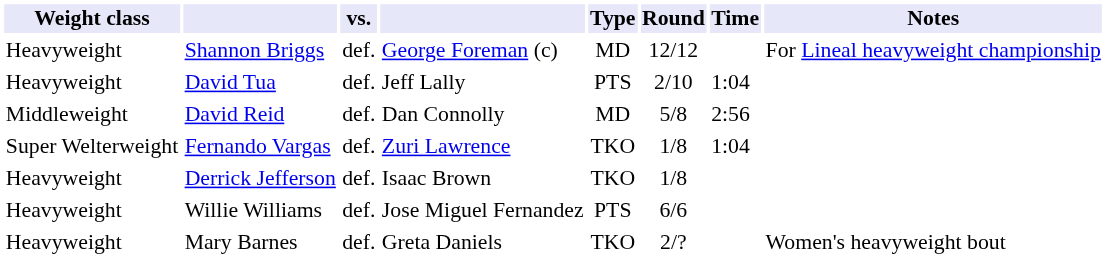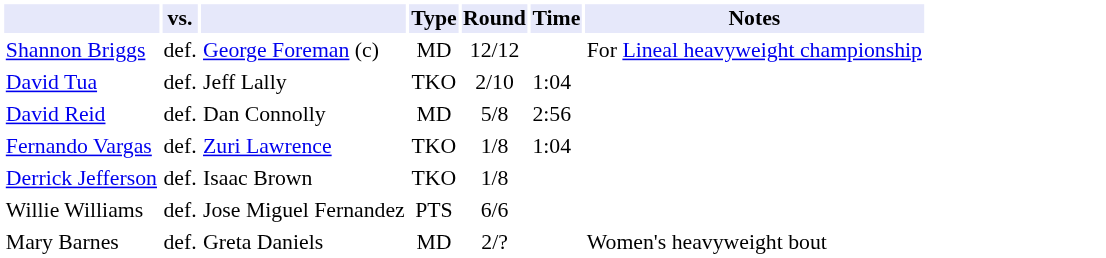 <table class="toccolours" style="font-size: 85%;">
 <tr>
-<th style="background:#e6e8fa; color:#000; text-align:center;">Weight class</th>
 <th style="background:#e6e8fa; color:#000; text-align:center;"></th>
 <th style="background:#e6e8fa; color:#000; text-align:center;">vs.</th>
 <th style="background:#e6e8fa; color:#000; text-align:center;"></th>
 <th style="background:#e6e8fa; color:#000; text-align:center;">Type</th>
 <th style="background:#e6e8fa; color:#000; text-align:center;">Round</th>
 <th style="background:#e6e8fa; color:#000; text-align:center;">Time</th>
 <th style="background:#e6e8fa; color:#000; text-align:center;">Notes</th>
 </tr>
 <tr>
-<td>Heavyweight</td>
 <td> <a href='#'>Shannon Briggs</a></td>
 <td>def.</td>
 <td> <a href='#'>George Foreman</a> (c)</td>
 <td align="center">MD</td>
 <td align="center">12/12</td>
 <td></td>
 <td>For <a href='#'>Lineal heavyweight championship</a></td>
 </tr>
 <tr>
-<td>Heavyweight</td>
 <td> <a href='#'>David Tua</a></td>
 <td>def.</td>
 <td> Jeff Lally</td>
-<td align="center">PTS</td>
+<td align="center">TKO</td>
 <td align="center">2/10</td>
 <td>1:04</td>
 <td></td>
 </tr>
 <tr>
-<td>Middleweight</td>
 <td> <a href='#'>David Reid</a></td>
 <td>def.</td>
 <td> Dan Connolly</td>
 <td align="center">MD</td>
 <td align="center">5/8</td>
 <td>2:56</td>
 <td></td>
 </tr>
 <tr>
-<td>Super Welterweight</td>
 <td> <a href='#'>Fernando Vargas</a></td>
 <td>def.</td>
 <td> <a href='#'>Zuri Lawrence</a></td>
 <td align="center">TKO</td>
 <td align="center">1/8</td>
 <td>1:04</td>
 <td></td>
 </tr>
 <tr>
-<td>Heavyweight</td>
 <td> <a href='#'>Derrick Jefferson</a></td>
 <td>def.</td>
 <td> Isaac Brown</td>
 <td align="center">TKO</td>
 <td align="center">1/8</td>
 <td></td>
 <td></td>
 </tr>
 <tr>
-<td>Heavyweight</td>
 <td> Willie Williams</td>
 <td>def.</td>
 <td> Jose Miguel Fernandez</td>
 <td align="center">PTS</td>
 <td align="center">6/6</td>
 <td></td>
 <td></td>
 </tr>
 <tr>
-<td>Heavyweight</td>
 <td> Mary Barnes</td>
 <td>def.</td>
 <td> Greta Daniels</td>
-<td align="center">TKO</td>
+<td align="center">MD</td>
 <td align="center">2/?</td>
 <td></td>
 <td>Women's heavyweight bout</td>
 </tr>
 </table>
